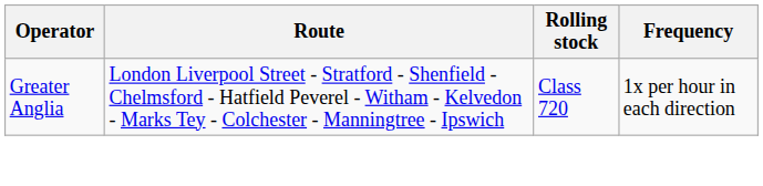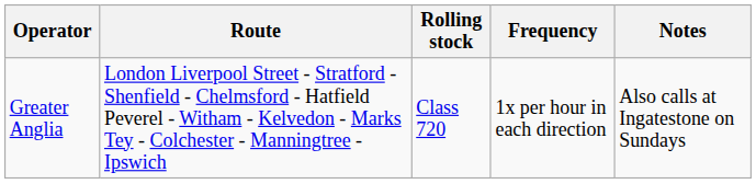 <table class="wikitable vatop">
 <tr>
 <th>Operator</th>
 <th>Route</th>
 <th>Rolling stock</th>
 <th>Frequency</th>
+<th>Notes</th>
 </tr>
 <tr>
 <td><a href='#'>Greater Anglia</a></td>
 <td><a href='#'>London Liverpool Street</a> - <a href='#'>Stratford</a> - <a href='#'>Shenfield</a> - <a href='#'>Chelmsford</a> - Hatfield Peverel - <a href='#'>Witham</a> - <a href='#'>Kelvedon</a> - <a href='#'>Marks Tey</a> - <a href='#'>Colchester</a> - <a href='#'>Manningtree</a> - <a href='#'>Ipswich</a></td>
 <td><a href='#'>Class 720</a></td>
 <td>1x per hour in each direction</td>
+<td>Also calls at Ingatestone on Sundays</td>
 </tr>
 </table>
